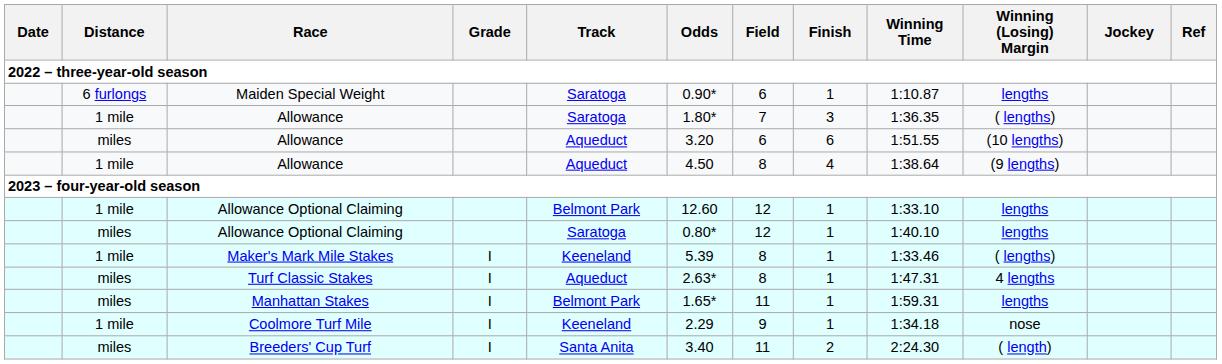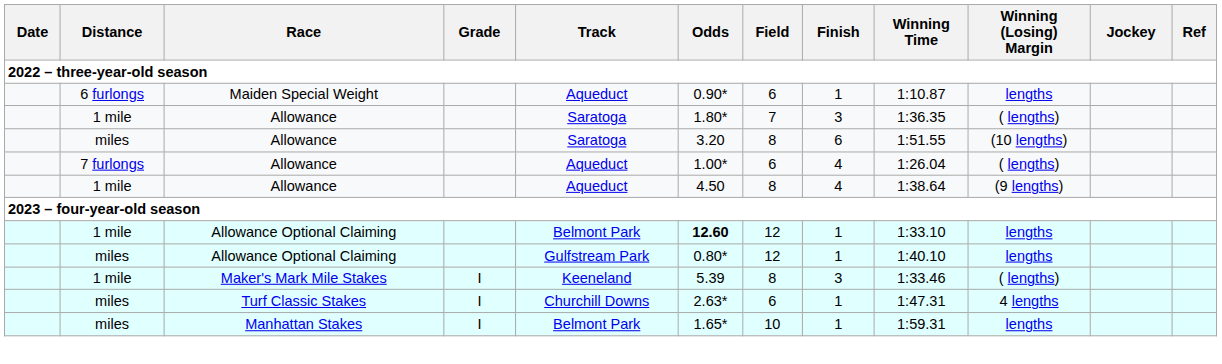 <table class = "wikitable sortable" style="text-align:center; width:95%; font-size:90%">
 <tr to>
 <th scope="col">Date</th>
 <th scope="col">Distance</th>
 <th scope="col">Race</th>
 <th scope="col">Grade</th>
 <th scope="col">Track</th>
 <th scope="col">Odds</th>
 <th scope="col">Field</th>
 <th scope="col">Finish</th>
 <th scope="col">Winning<br>Time</th>
 <th scope="col">Winning<br>(Losing)<br>Margin</th>
 <th scope="col">Jockey</th>
 <th scope="col" class="unsortable">Ref</th>
 </tr>
 <tr style="background-color:white">
 <td align="left" colspan=12><strong>2022 – three-year-old season</strong></td>
 </tr>
 <tr style="background-color:#F8F9FA">
 <td></td>
 <td> 6 <a href='#'>furlongs</a></td>
 <td>Maiden Special Weight</td>
 <td></td>
-<td><a href='#'>Saratoga</a></td>
+<td><a href='#'>Aqueduct</a></td>
 <td>0.90*</td>
 <td>6</td>
 <td>1</td>
 <td>1:10.87</td>
 <td>   <a href='#'>lengths</a></td>
 <td></td>
 <td></td>
 </tr>
 <tr style="background-color:#F8F9FA">
 <td></td>
 <td> 1 mile</td>
 <td>Allowance</td>
 <td></td>
 <td><a href='#'>Saratoga</a></td>
 <td>1.80*</td>
 <td>7</td>
 <td>3</td>
 <td>1:36.35</td>
 <td>  ( <a href='#'>lengths</a>)</td>
 <td></td>
 <td></td>
 </tr>
 <tr style="background-color:#F8F9FA">
 <td></td>
 <td>  miles</td>
 <td>Allowance</td>
 <td></td>
-<td><a href='#'>Aqueduct</a></td>
+<td><a href='#'>Saratoga</a></td>
 <td>3.20</td>
-<td>6</td>
+<td>8</td>
 <td>6</td>
 <td>1:51.55</td>
 <td>  (10 <a href='#'>lengths</a>)</td>
+<td></td>
+<td></td>
+</tr>
+<tr style="background-color:#F8F9FA">
+<td></td>
+<td> 7 <a href='#'>furlongs</a></td>
+<td>Allowance</td>
+<td></td>
+<td><a href='#'>Aqueduct</a></td>
+<td>1.00*</td>
+<td>6</td>
+<td>4</td>
+<td>1:26.04</td>
+<td>  ( <a href='#'>lengths</a>)</td>
 <td></td>
 <td></td>
 </tr>
 <tr style="background-color:#F8F9FA">
 <td></td>
 <td> 1 mile</td>
 <td>Allowance</td>
 <td></td>
 <td><a href='#'>Aqueduct</a></td>
 <td>4.50</td>
 <td>8</td>
 <td>4</td>
 <td>1:38.64</td>
 <td>  (9 <a href='#'>lengths</a>)</td>
 <td></td>
 <td></td>
 </tr>
 <tr style="background-color:white">
 <td align="left" colspan=12><strong>2023 – four-year-old season</strong></td>
 </tr>
 <tr style="background-color:lightcyan">
 <td></td>
 <td> 1 mile</td>
 <td>Allowance Optional Claiming</td>
 <td></td>
 <td><a href='#'>Belmont Park</a></td>
-<td>12.60</td>
+<td><strong>12.60</strong></td>
 <td>12</td>
 <td>1</td>
 <td>1:33.10</td>
 <td>  <a href='#'>lengths</a></td>
 <td></td>
 <td></td>
 </tr>
 <tr style="background-color:lightcyan">
 <td></td>
 <td>  miles</td>
 <td>Allowance Optional Claiming</td>
 <td></td>
-<td><a href='#'>Saratoga</a></td>
+<td><a href='#'>Gulfstream Park</a></td>
 <td>0.80*</td>
 <td>12</td>
 <td>1</td>
 <td>1:40.10</td>
 <td>   <a href='#'>lengths</a></td>
 <td></td>
 <td></td>
 </tr>
 <tr style="background-color:lightcyan">
 <td></td>
 <td> 1 mile</td>
 <td><a href='#'>Maker's Mark Mile Stakes</a></td>
 <td> I</td>
 <td><a href='#'>Keeneland</a></td>
 <td>5.39</td>
 <td>8</td>
-<td>1</td>
+<td>3</td>
 <td>1:33.46</td>
 <td> ( <a href='#'>lengths</a>)</td>
 <td></td>
 <td></td>
 </tr>
 <tr style="background-color:lightcyan">
 <td></td>
 <td>  miles</td>
 <td><a href='#'>Turf Classic Stakes</a></td>
 <td> I</td>
-<td><a href='#'>Aqueduct</a></td>
+<td><a href='#'>Churchill Downs</a></td>
 <td>2.63*</td>
-<td>8</td>
+<td>6</td>
 <td>1</td>
 <td>1:47.31</td>
 <td>  4 <a href='#'>lengths</a></td>
 <td></td>
 <td></td>
 </tr>
 <tr style="background-color:lightcyan">
 <td></td>
 <td>  miles</td>
 <td><a href='#'>Manhattan Stakes</a></td>
 <td> I</td>
 <td><a href='#'>Belmont Park</a></td>
 <td>1.65*</td>
-<td>11</td>
+<td>10</td>
 <td>1</td>
 <td>1:59.31</td>
 <td>  <a href='#'>lengths</a></td>
 <td></td>
 <td></td>
 </tr>
-<tr style="background-color:lightcyan">
-<td></td>
-<td> 1 mile</td>
-<td><a href='#'>Coolmore Turf Mile</a></td>
-<td>I</td>
-<td><a href='#'>Keeneland</a></td>
-<td>2.29</td>
-<td>9</td>
-<td>1</td>
-<td>1:34.18</td>
-<td>  nose</td>
-<td></td>
-<td></td>
-</tr>
-<tr style="background-color:lightcyan">
-<td></td>
-<td>    miles</td>
-<td><a href='#'>Breeders' Cup Turf</a></td>
-<td>I</td>
-<td><a href='#'>Santa Anita</a></td>
-<td>3.40</td>
-<td>11</td>
-<td>2</td>
-<td>2:24.30</td>
-<td> ( <a href='#'>length</a>)</td>
-<td></td>
-<td></td>
-</tr>
 </table>
